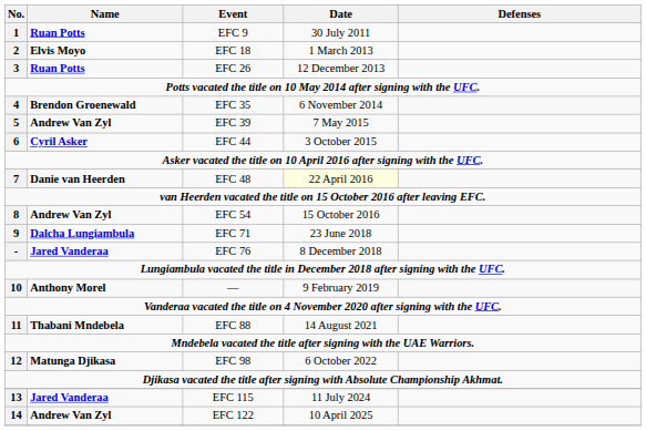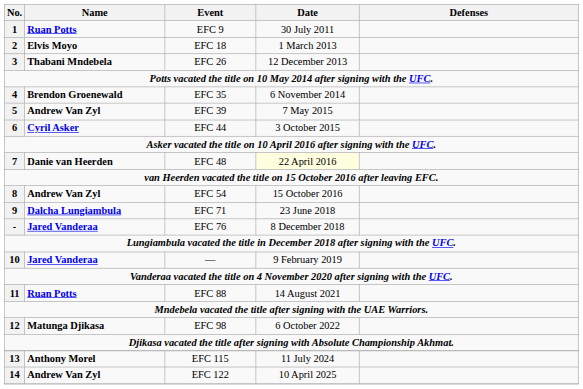 <table class="wikitable" width=100%>
 <tr>
 <th width=1%>No.</th>
 <th width=23%>Name</th>
 <th width=15%>Event</th>
 <th width=17%>Date</th>
 <th width=36%>Defenses</th>
 </tr>
 <tr>
 <th>1</th>
 <td align=left> <strong><a href='#'>Ruan Potts</a></strong><br></td>
 <td align=center>EFC 9<br></td>
 <td align=center>30 July 2011</td>
 <td><br></td>
 </tr>
 <tr>
 <th>2</th>
 <td align=left> <strong>Elvis Moyo</strong></td>
 <td align=center>EFC 18<br></td>
 <td align=center>1 March 2013</td>
 <td></td>
 </tr>
 <tr>
 <th>3</th>
-<td align=left> <strong><a href='#'>Ruan Potts</a></strong> </td>
+<td align=left> <strong>Thabani Mndebela</strong> <br></td>
 <td align=center>EFC 26<br></td>
 <td align=center>12 December 2013</td>
 <td></td>
 </tr>
 <tr>
 <td align="center" colspan="6"><strong><em>Potts vacated the title on 10 May 2014 after signing with the <a href='#'>UFC</a>.</em></strong></td>
 </tr>
 <tr>
 <th>4</th>
 <td align=left> <strong>Brendon Groenewald</strong> <br></td>
 <td align=center>EFC 35<br></td>
 <td align=center>6 November 2014</td>
 <td></td>
 </tr>
 <tr>
 <th>5</th>
 <td align=left> <strong>Andrew Van Zyl</strong> </td>
 <td align=center>EFC 39<br></td>
 <td align=center>7 May 2015</td>
 <td></td>
 </tr>
 <tr>
 <th>6</th>
 <td align=left> <strong><a href='#'>Cyril Asker</a></strong></td>
 <td align=center>EFC 44<br></td>
 <td align=center>3 October 2015</td>
 <td></td>
 </tr>
 <tr>
 <td align="center" colspan="6"><strong><em>Asker vacated the title on 10 April 2016 after signing with the <a href='#'>UFC</a>.</em></strong></td>
 </tr>
 <tr>
 <th>7</th>
 <td align=left> <strong>Danie van Heerden</strong> <br></td>
 <td align=center>EFC 48<br></td>
 <td align="center" style="background: lightyellow;">22 April 2016</td>
 <td></td>
 </tr>
 <tr>
 <td align="center" colspan="6"><strong><em>van Heerden vacated the title on 15 October 2016 after leaving EFC.</em></strong></td>
 </tr>
 <tr>
 <th>8</th>
 <td align=left> <strong>Andrew Van Zyl</strong>  <br></td>
 <td align=center>EFC 54<br></td>
 <td align=center>15 October 2016</td>
 <td><br></td>
 </tr>
 <tr>
 <th>9</th>
 <td align=left> <strong><a href='#'>Dalcha Lungiambula</a></strong></td>
 <td align=center>EFC 71<br></td>
 <td align=center>23 June 2018</td>
 <td></td>
 </tr>
 <tr>
 <th>-</th>
 <td align=left> <strong><a href='#'>Jared Vanderaa</a></strong><br></td>
 <td align=center>EFC 76<br></td>
 <td align=center>8 December 2018</td>
 <td></td>
 </tr>
 <tr>
 <td align="center" colspan="6"><strong><em>Lungiambula vacated the title in December 2018 after signing with the <a href='#'>UFC</a>.</em></strong></td>
 </tr>
 <tr>
 <th>10</th>
-<td align=left> <strong>Anthony Morel</strong> <br></td>
+<td align=left> <strong><a href='#'>Jared Vanderaa</a></strong><br></td>
 <td align=center>—</td>
 <td align=center>9 February 2019</td>
 <td></td>
 </tr>
 <tr>
 <td align="center" colspan="6"><strong><em>Vanderaa vacated the title on 4 November 2020 after signing with the <a href='#'>UFC</a>.</em></strong></td>
 </tr>
 <tr>
 <th>11</th>
-<td align=left> <strong>Thabani Mndebela</strong> <br></td>
+<td align=left> <strong><a href='#'>Ruan Potts</a></strong> </td>
 <td align=center>EFC 88 <br></td>
 <td align=center>14 August 2021</td>
 <td></td>
 </tr>
 <tr>
 <td align="center" colspan="6"><strong><em>Mndebela vacated the title after signing with the UAE Warriors.</em></strong></td>
 </tr>
 <tr>
 <th>12</th>
 <td align=left> <strong>Matunga Djikasa</strong> <br></td>
 <td align=center>EFC 98 <br></td>
 <td align=center>6 October 2022</td>
 <td></td>
 </tr>
 <tr>
 <td align="center" colspan="6"><strong><em>Djikasa vacated the title after signing with Absolute Championship Akhmat.</em></strong></td>
 </tr>
 <tr>
 </tr>
 <tr>
 <th>13</th>
-<td align=left> <strong><a href='#'>Jared Vanderaa</a></strong><br></td>
+<td align=left> <strong>Anthony Morel</strong> <br></td>
 <td align=center>EFC 115 <br></td>
 <td align=center>11 July 2024</td>
 <td></td>
 </tr>
 <tr>
 <th>14</th>
 <td align=left> <strong>Andrew Van Zyl</strong></td>
 <td align=center>EFC 122 <br></td>
 <td align=center>10 April 2025</td>
 <td></td>
 </tr>
 <tr>
 </tr>
 </table>
